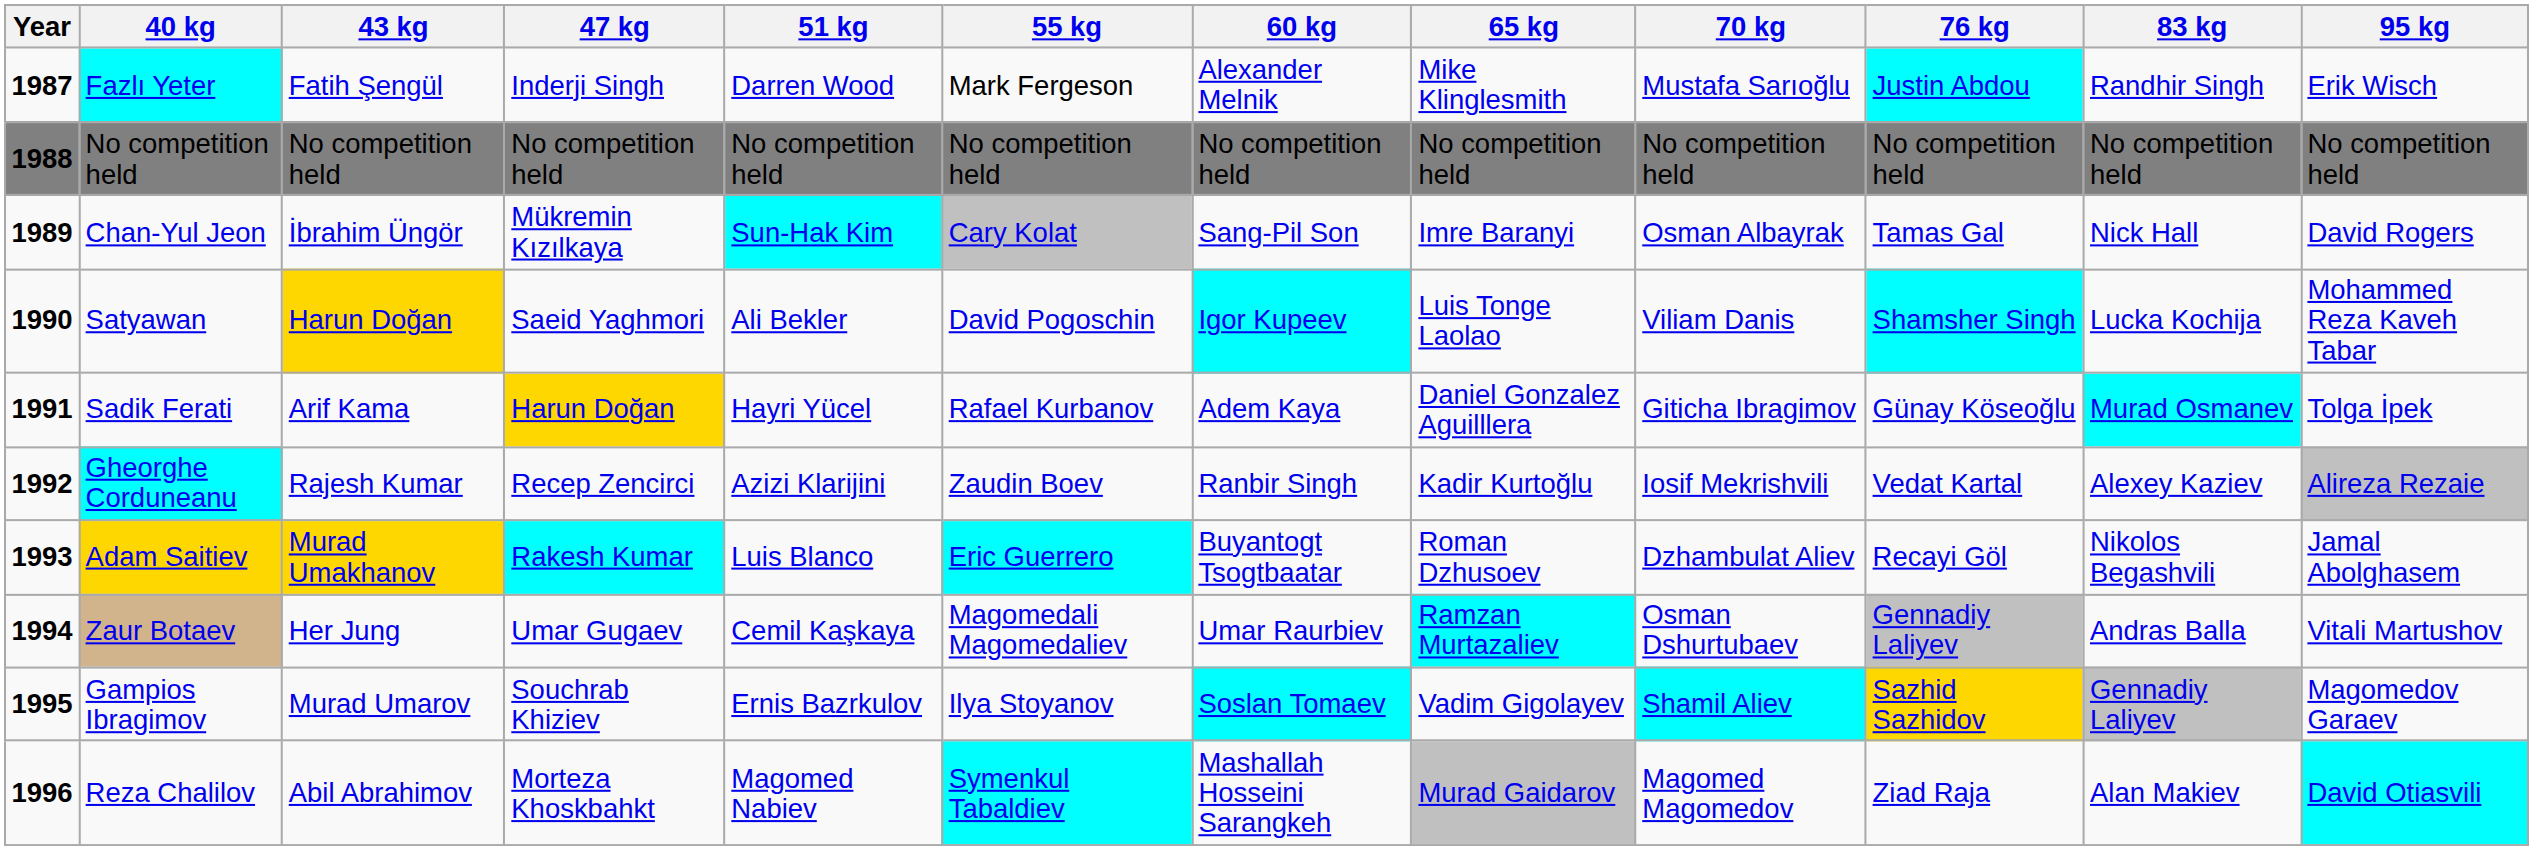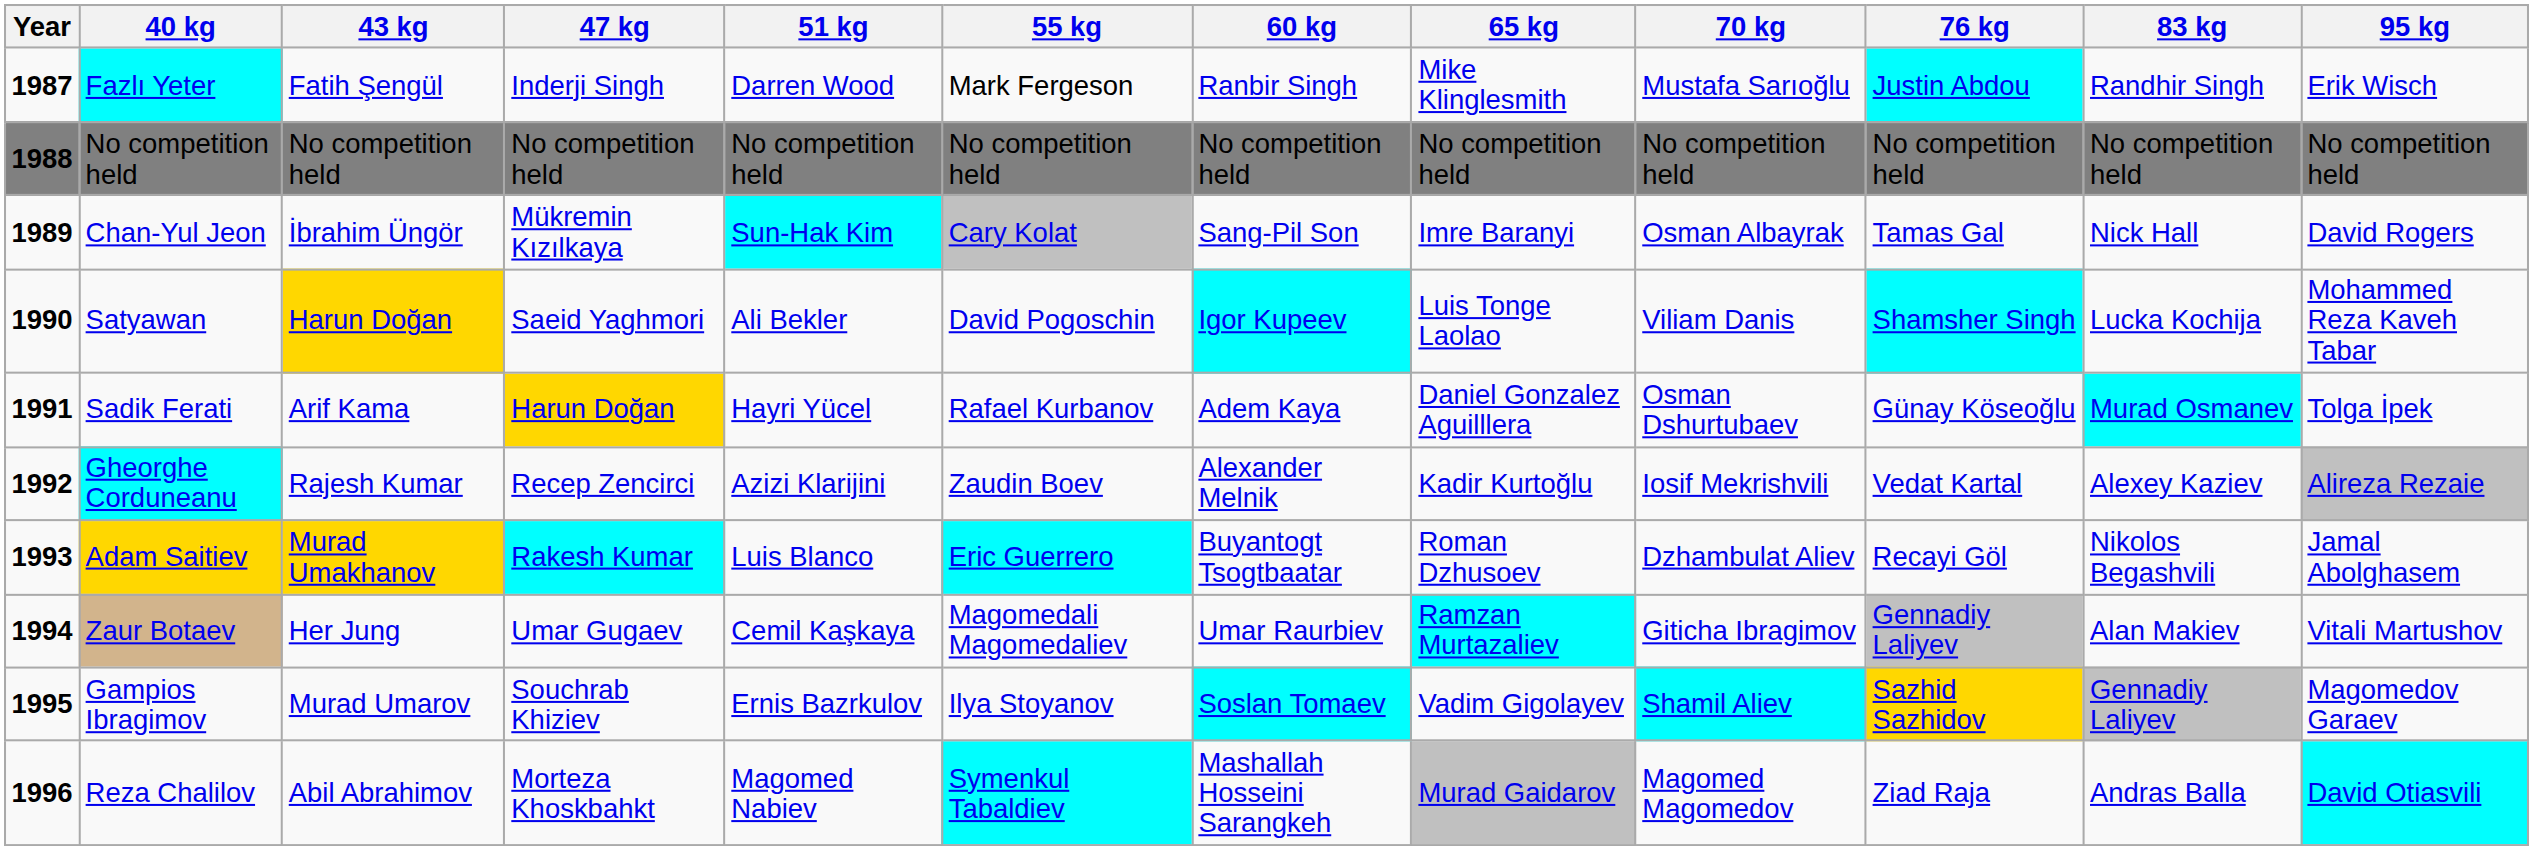 <table class="wikitable sortable"  style="font-size: 85%">
 <tr>
 <th>Year</th>
 <th width=200><a href='#'>40 kg</a></th>
 <th width=275><a href='#'>43 kg</a></th>
 <th width=275><a href='#'>47 kg</a></th>
 <th width=275><a href='#'>51 kg</a></th>
 <th width=275><a href='#'>55 kg</a></th>
 <th width=275><a href='#'>60 kg</a></th>
 <th width=275><a href='#'>65 kg</a></th>
 <th width=275><a href='#'>70 kg</a></th>
 <th width=275><a href='#'>76 kg</a></th>
 <th width=275><a href='#'>83 kg</a></th>
 <th width=275><a href='#'>95 kg</a></th>
 </tr>
 <tr>
 <td><strong>1987</strong></td>
 <td bgcolor="aqua"> <a href='#'>Fazlı Yeter</a></td>
 <td> <a href='#'>Fatih Şengül</a></td>
 <td> <a href='#'>Inderji Singh</a></td>
 <td> <a href='#'>Darren Wood</a></td>
 <td> Mark Fergeson</td>
-<td> <a href='#'>Alexander Melnik</a></td>
+<td> <a href='#'>Ranbir Singh</a></td>
 <td> <a href='#'>Mike Klinglesmith</a></td>
 <td> <a href='#'>Mustafa Sarıoğlu</a></td>
 <td bgcolor="aqua"> <a href='#'>Justin Abdou</a></td>
 <td> <a href='#'>Randhir Singh</a></td>
 <td> <a href='#'>Erik Wisch</a></td>
 </tr>
 <tr>
 <td bgcolor="GRAY"><strong>1988</strong></td>
 <td bgcolor="GRAY">No competition held</td>
 <td bgcolor="GRAY">No competition held</td>
 <td bgcolor="GRAY">No competition held</td>
 <td bgcolor="GRAY">No competition held</td>
 <td bgcolor="GRAY">No competition held</td>
 <td bgcolor="GRAY">No competition held</td>
 <td bgcolor="GRAY">No competition held</td>
 <td bgcolor="GRAY">No competition held</td>
 <td bgcolor="GRAY">No competition held</td>
 <td bgcolor="GRAY">No competition held</td>
 <td bgcolor="GRAY">No competition held</td>
 </tr>
 <tr>
 <td><strong>1989</strong></td>
 <td> <a href='#'>Chan-Yul Jeon</a></td>
 <td> <a href='#'>İbrahim Üngör</a></td>
 <td> <a href='#'>Mükremin Kızılkaya</a></td>
 <td bgcolor="aqua"> <a href='#'>Sun-Hak Kim</a></td>
 <td bgcolor="Silver"> <a href='#'>Cary Kolat</a></td>
 <td> <a href='#'>Sang-Pil Son</a></td>
 <td> <a href='#'>Imre Baranyi</a></td>
 <td> <a href='#'>Osman Albayrak</a></td>
 <td> <a href='#'>Tamas Gal</a></td>
 <td> <a href='#'>Nick Hall</a></td>
 <td> <a href='#'>David Rogers</a></td>
 </tr>
 <tr>
 <td><strong>1990</strong></td>
 <td> <a href='#'>Satyawan</a></td>
 <td bgcolor="gold"> <a href='#'>Harun Doğan</a></td>
 <td> <a href='#'>Saeid Yaghmori</a></td>
 <td> <a href='#'>Ali Bekler</a></td>
 <td> <a href='#'>David Pogoschin</a></td>
 <td bgcolor="aqua"> <a href='#'>Igor Kupeev</a></td>
 <td> <a href='#'>Luis Tonge Laolao</a></td>
 <td> <a href='#'>Viliam Danis</a></td>
 <td bgcolor="aqua"> <a href='#'>Shamsher Singh</a></td>
 <td> <a href='#'>Lucka Kochija</a></td>
 <td> <a href='#'>Mohammed Reza Kaveh Tabar</a></td>
 </tr>
 <tr>
 <td><strong>1991</strong></td>
 <td> <a href='#'>Sadik Ferati</a></td>
 <td> <a href='#'>Arif Kama</a></td>
 <td bgcolor="gold"> <a href='#'>Harun Doğan</a></td>
 <td> <a href='#'>Hayri Yücel</a></td>
 <td> <a href='#'>Rafael Kurbanov</a></td>
 <td> <a href='#'>Adem Kaya</a></td>
 <td> <a href='#'>Daniel Gonzalez Aguilllera</a></td>
-<td> <a href='#'>Giticha Ibragimov</a></td>
+<td> <a href='#'>Osman Dshurtubaev</a></td>
 <td> <a href='#'>Günay Köseoğlu</a></td>
 <td bgcolor="aqua"> <a href='#'>Murad Osmanev</a></td>
 <td> <a href='#'>Tolga İpek</a></td>
 </tr>
 <tr>
 <td><strong>1992</strong></td>
 <td bgcolor="aqua"> <a href='#'>Gheorghe Corduneanu</a></td>
 <td> <a href='#'>Rajesh Kumar</a></td>
 <td> <a href='#'>Recep Zencirci</a></td>
 <td> <a href='#'>Azizi Klarijini</a></td>
 <td> <a href='#'>Zaudin Boev</a></td>
-<td> <a href='#'>Ranbir Singh</a></td>
+<td> <a href='#'>Alexander Melnik</a></td>
 <td> <a href='#'>Kadir Kurtoğlu</a></td>
 <td> <a href='#'>Iosif Mekrishvili</a></td>
 <td> <a href='#'>Vedat Kartal</a></td>
 <td> <a href='#'>Alexey Kaziev</a></td>
 <td bgcolor="Silver"> <a href='#'>Alireza Rezaie</a></td>
 </tr>
 <tr>
 <td><strong>1993</strong></td>
 <td bgcolor="gold"> <a href='#'>Adam Saitiev</a></td>
 <td bgcolor="gold"> <a href='#'>Murad Umakhanov</a></td>
 <td bgcolor="aqua"> <a href='#'>Rakesh Kumar</a></td>
 <td> <a href='#'>Luis Blanco</a></td>
 <td bgcolor="aqua"> <a href='#'>Eric Guerrero</a></td>
 <td> <a href='#'>Buyantogt Tsogtbaatar</a></td>
 <td> <a href='#'>Roman Dzhusoev</a></td>
 <td> <a href='#'>Dzhambulat Aliev</a></td>
 <td> <a href='#'>Recayi Göl</a></td>
 <td> <a href='#'>Nikolos Begashvili</a></td>
 <td> <a href='#'>Jamal Abolghasem</a></td>
 </tr>
 <tr>
 <td><strong>1994</strong></td>
 <td bgcolor=#D2B48C> <a href='#'>Zaur Botaev</a></td>
 <td> <a href='#'>Her Jung</a></td>
 <td> <a href='#'>Umar Gugaev</a></td>
 <td> <a href='#'>Cemil Kaşkaya</a></td>
 <td> <a href='#'>Magomedali Magomedaliev</a></td>
 <td> <a href='#'>Umar Raurbiev</a></td>
 <td bgcolor="aqua"> <a href='#'>Ramzan Murtazaliev</a></td>
-<td> <a href='#'>Osman Dshurtubaev</a></td>
+<td> <a href='#'>Giticha Ibragimov</a></td>
 <td bgcolor="Silver"> <a href='#'>Gennadiy Laliyev</a></td>
-<td> <a href='#'>Andras Balla</a></td>
+<td> <a href='#'>Alan Makiev</a></td>
 <td> <a href='#'>Vitali Martushov</a></td>
 </tr>
 <tr>
 <td><strong>1995</strong></td>
 <td> <a href='#'>Gampios Ibragimov</a></td>
 <td> <a href='#'>Murad Umarov</a></td>
 <td> <a href='#'>Souchrab Khiziev</a></td>
 <td> <a href='#'>Ernis Bazrkulov</a></td>
 <td> <a href='#'>Ilya Stoyanov</a></td>
 <td bgcolor="aqua"> <a href='#'>Soslan Tomaev</a></td>
 <td> <a href='#'>Vadim Gigolayev</a></td>
 <td bgcolor="aqua"> <a href='#'>Shamil Aliev</a></td>
 <td bgcolor="gold"> <a href='#'>Sazhid Sazhidov</a></td>
 <td bgcolor="Silver">  <a href='#'>Gennadiy Laliyev</a></td>
 <td> <a href='#'>Magomedov Garaev</a></td>
 </tr>
 <tr>
 <td><strong>1996</strong></td>
 <td> <a href='#'>Reza Chalilov</a></td>
 <td> <a href='#'>Abil Abrahimov</a></td>
 <td> <a href='#'>Morteza Khoskbahkt</a></td>
 <td> <a href='#'>Magomed Nabiev</a></td>
 <td bgcolor="aqua"> <a href='#'>Symenkul Tabaldiev</a></td>
 <td> <a href='#'>Mashallah Hosseini Sarangkeh</a></td>
 <td bgcolor="Silver"> <a href='#'>Murad Gaidarov</a></td>
 <td> <a href='#'>Magomed Magomedov</a></td>
 <td> <a href='#'>Ziad Raja</a></td>
-<td> <a href='#'>Alan Makiev</a></td>
+<td> <a href='#'>Andras Balla</a></td>
 <td bgcolor="aqua"> <a href='#'>David Otiasvili</a></td>
 </tr>
 <tr>
 </tr>
 </table>
